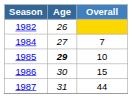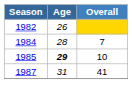 <table class="wikitable" style="font-size:95%; text-align:center; border:grey solid 1px; border-collapse:collapse; background:#ffffff;">
 <tr>
 <th style="background-color:#369; color:white; width:60px;"> Season </th>
 <th style="background-color:#369; color:white; width:40px;"> Age </th>
 <th style="background-color:#4180be; color:white; width:75px;">Overall</th>
 </tr>
 <tr>
 <td><a href='#'>1982</a></td>
 <td><em>26</em></td>
 <td style="background:gold;"></td>
 </tr>
 <tr>
 <td><a href='#'>1984</a></td>
-<td><em>27</em></td>
+<td><em>28</em></td>
 <td>7</td>
 </tr>
 <tr>
 <td><a href='#'>1985</a></td>
 <td><strong><em>29</em></strong></td>
 <td>10</td>
 </tr>
 <tr>
-<td><a href='#'>1986</a></td>
-<td><em>30</em></td>
-<td>15</td>
-</tr>
-<tr>
 <td><a href='#'>1987</a></td>
 <td><em>31</em></td>
-<td>44</td>
+<td>41</td>
 </tr>
 <tr>
 </tr>
 </table>
